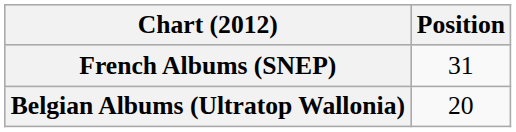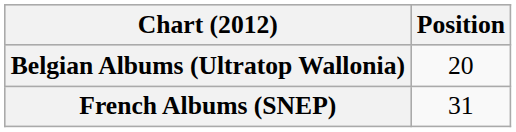 <table class="wikitable sortable plainrowheaders" style="text-align:center">
 <tr>
 <th scope="col">Chart (2012)</th>
 <th scope="col">Position</th>
 </tr>
 <tr>
+<th scope="row">Belgian Albums (Ultratop Wallonia)</th>
+<td>20</td>
+</tr>
+<tr>
 <th scope="row">French Albums (SNEP)</th>
 <td>31</td>
 </tr>
-<tr>
-<th scope="row">Belgian Albums (Ultratop Wallonia)</th>
-<td>20</td>
-</tr>
 </table>
